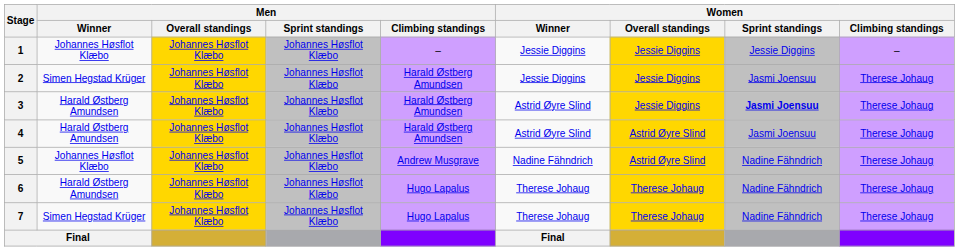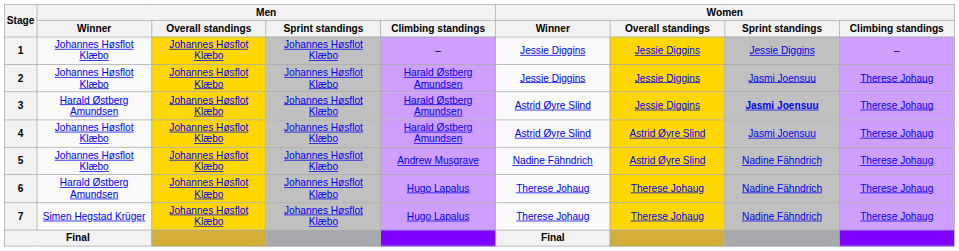 <table class="wikitable" style="text-align: center; font-size:smaller;">
 <tr>
 <th scope="col" style="width:2%;" rowspan="2">Stage</th>
 <th scope="col" style="width:49%;" colspan="4">Men</th>
 <th scope="col" style="width:49%;" colspan="4">Women</th>
 </tr>
 <tr>
 <th scope="col" style="width:12.25%;">Winner</th>
 <th scope="col" style="width:12.25%;">Overall standings<br></th>
 <th scope="col" style="width:12.25%;">Sprint standings<br></th>
 <th scope="col" style="width:12.25%;">Climbing standings<br></th>
 <th scope="col" style="width:12.25%;">Winner</th>
 <th scope="col" style="width:12.25%;">Overall standings<br></th>
 <th scope="col" style="width:12.25%;">Sprint standings<br></th>
 <th scope="col" style="width:12.25%;">Climbing standings<br></th>
 </tr>
 <tr>
 <th scope="row">1</th>
 <td><a href='#'>Johannes Høsflot Klæbo</a></td>
 <td style="background:gold;"><a href='#'>Johannes Høsflot Klæbo</a></td>
 <td style="background:silver;"><a href='#'>Johannes Høsflot Klæbo</a></td>
 <td style="background:#CF9FFF;">–</td>
 <td><a href='#'>Jessie Diggins</a></td>
 <td style="background:gold;"><a href='#'>Jessie Diggins</a></td>
 <td style="background:silver;"><a href='#'>Jessie Diggins</a></td>
 <td style="background:#CF9FFF;">–</td>
 </tr>
 <tr>
 <th scope="row">2</th>
-<td><a href='#'>Simen Hegstad Krüger</a></td>
+<td><a href='#'>Johannes Høsflot Klæbo</a></td>
 <td style="background:gold;"><a href='#'>Johannes Høsflot Klæbo</a></td>
 <td style="background:silver;"><a href='#'>Johannes Høsflot Klæbo</a></td>
 <td style="background:#CF9FFF;"><a href='#'>Harald Østberg Amundsen</a></td>
 <td><a href='#'>Jessie Diggins</a></td>
 <td style="background:gold;"><a href='#'>Jessie Diggins</a></td>
 <td style="background:silver;"><a href='#'>Jasmi Joensuu</a></td>
 <td style="background:#CF9FFF;"><a href='#'>Therese Johaug</a></td>
 </tr>
 <tr>
 <th scope="row">3</th>
 <td><a href='#'>Harald Østberg Amundsen</a></td>
 <td style="background:gold;"><a href='#'>Johannes Høsflot Klæbo</a></td>
 <td style="background:silver;"><a href='#'>Johannes Høsflot Klæbo</a></td>
 <td style="background:#CF9FFF;"><a href='#'>Harald Østberg Amundsen</a></td>
 <td><a href='#'>Astrid Øyre Slind</a></td>
 <td style="background:gold;"><a href='#'>Jessie Diggins</a></td>
 <td style="background:silver;"><strong><a href='#'>Jasmi Joensuu</a></strong></td>
 <td style="background:#CF9FFF;"><a href='#'>Therese Johaug</a></td>
 </tr>
 <tr>
 <th scope="row">4</th>
-<td><a href='#'>Harald Østberg Amundsen</a></td>
+<td><a href='#'>Johannes Høsflot Klæbo</a></td>
 <td style="background:gold;"><a href='#'>Johannes Høsflot Klæbo</a></td>
 <td style="background:silver;"><a href='#'>Johannes Høsflot Klæbo</a></td>
 <td style="background:#CF9FFF;"><a href='#'>Harald Østberg Amundsen</a></td>
 <td><a href='#'>Astrid Øyre Slind</a></td>
 <td style="background:gold;"><a href='#'>Astrid Øyre Slind</a></td>
 <td style="background:silver;"><a href='#'>Jasmi Joensuu</a></td>
 <td style="background:#CF9FFF;"><a href='#'>Therese Johaug</a></td>
 </tr>
 <tr>
 <th scope="row">5</th>
 <td><a href='#'>Johannes Høsflot Klæbo</a></td>
 <td style="background:gold;"><a href='#'>Johannes Høsflot Klæbo</a></td>
 <td style="background:silver;"><a href='#'>Johannes Høsflot Klæbo</a></td>
 <td style="background:#CF9FFF;"><a href='#'>Andrew Musgrave</a></td>
 <td><a href='#'>Nadine Fähndrich</a></td>
 <td style="background:gold;"><a href='#'>Astrid Øyre Slind</a></td>
 <td style="background:silver;"><a href='#'>Nadine Fähndrich</a></td>
 <td style="background:#CF9FFF;"><a href='#'>Therese Johaug</a></td>
 </tr>
 <tr>
 <th scope="row">6</th>
 <td><a href='#'>Harald Østberg Amundsen</a></td>
 <td style="background:gold;"><a href='#'>Johannes Høsflot Klæbo</a></td>
 <td style="background:silver;"><a href='#'>Johannes Høsflot Klæbo</a></td>
 <td style="background:#CF9FFF;"><a href='#'>Hugo Lapalus</a></td>
 <td><a href='#'>Therese Johaug</a></td>
 <td style="background:gold;"><a href='#'>Therese Johaug</a></td>
 <td style="background:silver;"><a href='#'>Nadine Fähndrich</a></td>
 <td style="background:#CF9FFF;"><a href='#'>Therese Johaug</a></td>
 </tr>
 <tr>
 <th scope="row">7</th>
 <td><a href='#'>Simen Hegstad Krüger</a></td>
 <td style="background:gold;"><a href='#'>Johannes Høsflot Klæbo</a></td>
 <td style="background:silver;"><a href='#'>Johannes Høsflot Klæbo</a></td>
 <td style="background:#CF9FFF;"><a href='#'>Hugo Lapalus</a></td>
 <td><a href='#'>Therese Johaug</a></td>
 <td style="background:gold;"><a href='#'>Therese Johaug</a></td>
 <td style="background:silver;"><a href='#'>Nadine Fähndrich</a></td>
 <td style="background:#CF9FFF;"><a href='#'>Therese Johaug</a></td>
 </tr>
 <tr>
 <th colspan="2">Final</th>
 <td style="background:#D4AF37;"><strong></strong></td>
 <td style="background:#A8A9AD;"><strong></strong></td>
 <td style="background:#7F00FF;"><strong></strong></td>
 <th>Final</th>
 <td style="background:#D4AF37;"><strong></strong></td>
 <td style="background:#A8A9AD;"><strong></strong></td>
 <td style="background:#7F00FF;"><strong></strong></td>
 </tr>
 </table>
